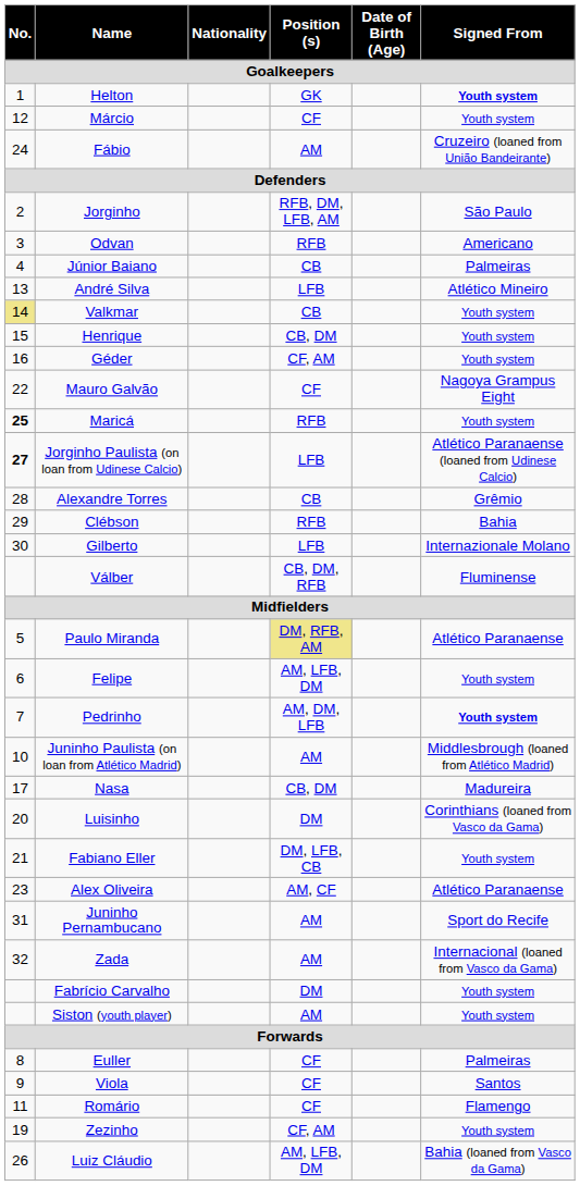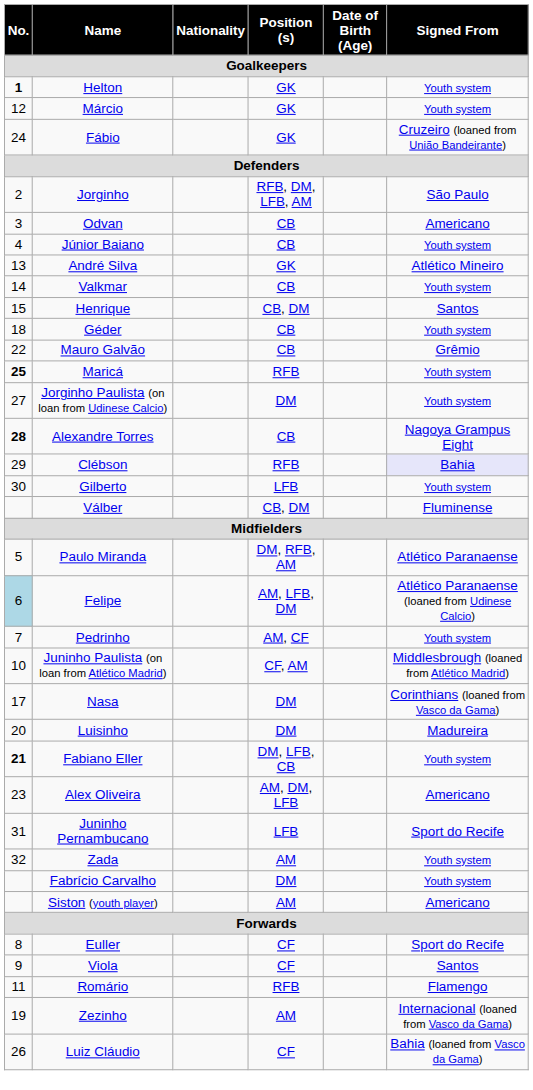 <table class="wikitable"  style="text-align:center; font-size:85%; width:85%;">
 <tr>
 <th style="background:black; color:white; text-align:center;">No.</th>
 <th style="background:black; color:white; text-align:center;">Name</th>
 <th style="background:black; color:white; text-align:center;">Nationality</th>
 <th style="background:black; color:white; text-align:center;">Position (s)</th>
 <th style="background:black; color:white; text-align:center;">Date of Birth (Age)</th>
 <th style="background:black; color:white; text-align:center;">Signed From</th>
 </tr>
 <tr>
 <th colspan="6"  style="background:#dcdcdc; text-align:center;">Goalkeepers</th>
 </tr>
 <tr>
-<td>1</td>
+<td><strong>1</strong></td>
 <td><a href='#'>Helton</a></td>
 <td></td>
 <td><a href='#'>GK</a></td>
 <td></td>
-<td><strong><small><a href='#'>Youth system</a></small></strong></td>
+<td><small><a href='#'>Youth system</a></small></td>
 </tr>
 <tr>
 <td>12</td>
 <td><a href='#'>Márcio</a></td>
 <td></td>
-<td><a href='#'>CF</a></td>
+<td><a href='#'>GK</a></td>
 <td></td>
 <td><small><a href='#'>Youth system</a></small></td>
 </tr>
 <tr>
 <td>24</td>
 <td><a href='#'>Fábio</a></td>
 <td></td>
-<td><a href='#'>AM</a></td>
+<td><a href='#'>GK</a></td>
 <td></td>
 <td> <a href='#'>Cruzeiro</a> <small>(loaned from <a href='#'>União Bandeirante</a>)</small></td>
 </tr>
 <tr>
 <th colspan="6"  style="background:#dcdcdc; text-align:center;">Defenders</th>
 </tr>
 <tr>
 <td>2</td>
 <td><a href='#'>Jorginho</a></td>
 <td></td>
 <td><a href='#'>RFB</a>, <a href='#'>DM</a>, <a href='#'>LFB</a>, <a href='#'>AM</a></td>
 <td></td>
 <td> <a href='#'>São Paulo</a></td>
 </tr>
 <tr>
 <td>3</td>
 <td><a href='#'>Odvan</a></td>
 <td></td>
-<td><a href='#'>RFB</a></td>
+<td><a href='#'>CB</a></td>
 <td></td>
 <td> <a href='#'>Americano</a></td>
 </tr>
 <tr>
 <td>4</td>
 <td><a href='#'>Júnior Baiano</a></td>
 <td></td>
 <td><a href='#'>CB</a></td>
 <td></td>
-<td> <a href='#'>Palmeiras</a></td>
+<td><small><a href='#'>Youth system</a></small></td>
 </tr>
 <tr>
 <td>13</td>
 <td><a href='#'>André Silva</a></td>
 <td></td>
-<td><a href='#'>LFB</a></td>
+<td><a href='#'>GK</a></td>
 <td></td>
 <td> <a href='#'>Atlético Mineiro</a></td>
 </tr>
 <tr>
-<td style="background: khaki;">14</td>
+<td>14</td>
 <td><a href='#'>Valkmar</a></td>
 <td></td>
 <td><a href='#'>CB</a></td>
 <td></td>
 <td><small><a href='#'>Youth system</a></small></td>
 </tr>
 <tr>
 <td>15</td>
 <td><a href='#'>Henrique</a></td>
 <td></td>
 <td><a href='#'>CB</a>, <a href='#'>DM</a></td>
 <td></td>
-<td><small><a href='#'>Youth system</a></small></td>
+<td> <a href='#'>Santos</a></td>
 </tr>
 <tr>
-<td>16</td>
+<td>18</td>
 <td><a href='#'>Géder</a></td>
 <td></td>
-<td><a href='#'>CF</a>, <a href='#'>AM</a></td>
+<td><a href='#'>CB</a></td>
 <td></td>
 <td><small><a href='#'>Youth system</a></small></td>
 </tr>
 <tr>
 <td>22</td>
 <td><a href='#'>Mauro Galvão</a></td>
 <td></td>
-<td><a href='#'>CF</a></td>
+<td><a href='#'>CB</a></td>
 <td></td>
-<td> <a href='#'>Nagoya Grampus Eight</a></td>
+<td> <a href='#'>Grêmio</a></td>
 </tr>
 <tr>
 <td><strong>25</strong></td>
 <td><a href='#'>Maricá</a></td>
 <td></td>
 <td><a href='#'>RFB</a></td>
 <td></td>
 <td><small><a href='#'>Youth system</a></small></td>
 </tr>
 <tr>
-<td><strong>27</strong></td>
+<td>27</td>
 <td><a href='#'>Jorginho Paulista</a> <small>(on loan from <a href='#'>Udinese Calcio</a>)</small></td>
 <td></td>
-<td><a href='#'>LFB</a></td>
+<td><a href='#'>DM</a></td>
 <td></td>
-<td> <a href='#'>Atlético Paranaense</a> <small>(loaned from <a href='#'>Udinese Calcio</a>)</small></td>
+<td><small><a href='#'>Youth system</a></small></td>
 </tr>
 <tr>
-<td>28</td>
+<td><strong>28</strong></td>
 <td><a href='#'>Alexandre Torres</a></td>
 <td></td>
 <td><a href='#'>CB</a></td>
 <td></td>
-<td> <a href='#'>Grêmio</a></td>
+<td> <a href='#'>Nagoya Grampus Eight</a></td>
 </tr>
 <tr>
 <td>29</td>
 <td><a href='#'>Clébson</a></td>
 <td></td>
 <td><a href='#'>RFB</a></td>
 <td></td>
-<td> <a href='#'>Bahia</a></td>
+<td style="background: lavender;"> <a href='#'>Bahia</a></td>
 </tr>
 <tr>
 <td>30</td>
 <td><a href='#'>Gilberto</a></td>
 <td></td>
 <td><a href='#'>LFB</a></td>
 <td></td>
-<td> <a href='#'>Internazionale Molano</a></td>
+<td><small><a href='#'>Youth system</a></small></td>
 </tr>
 <tr>
 <td></td>
 <td><a href='#'>Válber</a></td>
 <td></td>
-<td><a href='#'>CB</a>, <a href='#'>DM</a>, <a href='#'>RFB</a></td>
+<td><a href='#'>CB</a>, <a href='#'>DM</a></td>
 <td></td>
 <td> <a href='#'>Fluminense</a></td>
 </tr>
 <tr>
 <th colspan="7"  style="background:#dcdcdc; text-align:center;">Midfielders</th>
 </tr>
 <tr>
 <td>5</td>
 <td><a href='#'>Paulo Miranda</a></td>
 <td></td>
-<td style="background: khaki;"><a href='#'>DM</a>, <a href='#'>RFB</a>, <a href='#'>AM</a></td>
+<td><a href='#'>DM</a>, <a href='#'>RFB</a>, <a href='#'>AM</a></td>
 <td></td>
 <td> <a href='#'>Atlético Paranaense</a></td>
 </tr>
 <tr>
-<td>6</td>
+<td style="background: lightblue;">6</td>
 <td><a href='#'>Felipe</a></td>
 <td></td>
 <td><a href='#'>AM</a>, <a href='#'>LFB</a>, <a href='#'>DM</a></td>
 <td></td>
-<td><small><a href='#'>Youth system</a></small></td>
+<td> <a href='#'>Atlético Paranaense</a> <small>(loaned from <a href='#'>Udinese Calcio</a>)</small></td>
 </tr>
 <tr>
 <td>7</td>
 <td><a href='#'>Pedrinho</a></td>
 <td></td>
-<td><a href='#'>AM</a>, <a href='#'>DM</a>, <a href='#'>LFB</a></td>
+<td><a href='#'>AM</a>, <a href='#'>CF</a></td>
 <td></td>
-<td><strong><small><a href='#'>Youth system</a></small></strong></td>
+<td><small><a href='#'>Youth system</a></small></td>
 </tr>
 <tr>
 <td>10</td>
 <td><a href='#'>Juninho Paulista</a> <small>(on loan from <a href='#'>Atlético Madrid</a>)</small></td>
 <td></td>
-<td><a href='#'>AM</a></td>
+<td><a href='#'>CF</a>, <a href='#'>AM</a></td>
 <td></td>
 <td> <a href='#'>Middlesbrough</a>  <small>(loaned from <a href='#'>Atlético Madrid</a>)</small></td>
 </tr>
 <tr>
 <td>17</td>
 <td><a href='#'>Nasa</a></td>
 <td></td>
-<td><a href='#'>CB</a>, <a href='#'>DM</a></td>
+<td><a href='#'>DM</a></td>
 <td></td>
-<td> <a href='#'>Madureira</a></td>
+<td> <a href='#'>Corinthians</a> <small>(loaned from <a href='#'>Vasco da Gama</a>)</small></td>
 </tr>
 <tr>
 <td>20</td>
 <td><a href='#'>Luisinho</a></td>
 <td></td>
 <td><a href='#'>DM</a></td>
 <td></td>
-<td> <a href='#'>Corinthians</a> <small>(loaned from <a href='#'>Vasco da Gama</a>)</small></td>
+<td> <a href='#'>Madureira</a></td>
 </tr>
 <tr>
-<td>21</td>
+<td><strong>21</strong></td>
 <td><a href='#'>Fabiano Eller</a></td>
 <td></td>
 <td><a href='#'>DM</a>, <a href='#'>LFB</a>, <a href='#'>CB</a></td>
 <td></td>
 <td><small><a href='#'>Youth system</a></small></td>
 </tr>
 <tr>
 <td>23</td>
 <td><a href='#'>Alex Oliveira</a></td>
 <td></td>
-<td><a href='#'>AM</a>, <a href='#'>CF</a></td>
+<td><a href='#'>AM</a>, <a href='#'>DM</a>, <a href='#'>LFB</a></td>
 <td></td>
-<td> <a href='#'>Atlético Paranaense</a></td>
+<td> <a href='#'>Americano</a></td>
 </tr>
 <tr>
 <td>31</td>
 <td><a href='#'>Juninho Pernambucano</a></td>
 <td></td>
-<td><a href='#'>AM</a></td>
+<td><a href='#'>LFB</a></td>
 <td></td>
 <td> <a href='#'>Sport do Recife</a></td>
 </tr>
 <tr>
 <td>32</td>
 <td><a href='#'>Zada</a></td>
 <td></td>
 <td><a href='#'>AM</a></td>
 <td></td>
-<td> <a href='#'>Internacional</a> <small>(loaned from <a href='#'>Vasco da Gama</a>)</small></td>
+<td><small><a href='#'>Youth system</a></small></td>
 </tr>
 <tr>
 <td></td>
 <td><a href='#'>Fabrício Carvalho</a></td>
 <td></td>
 <td><a href='#'>DM</a></td>
 <td></td>
 <td><small><a href='#'>Youth system</a></small></td>
 </tr>
 <tr>
 <td></td>
 <td><a href='#'>Siston</a> <small>(<a href='#'>youth player</a>)</small></td>
 <td></td>
 <td><a href='#'>AM</a></td>
 <td></td>
-<td><small><a href='#'>Youth system</a></small></td>
+<td> <a href='#'>Americano</a></td>
 </tr>
 <tr>
 <th colspan="11"  style="background:#dcdcdc; text-align:center;">Forwards</th>
 </tr>
 <tr>
 <td>8</td>
 <td><a href='#'>Euller</a></td>
 <td></td>
 <td><a href='#'>CF</a></td>
 <td></td>
-<td> <a href='#'>Palmeiras</a></td>
+<td> <a href='#'>Sport do Recife</a></td>
 </tr>
 <tr>
 <td>9</td>
 <td><a href='#'>Viola</a></td>
 <td></td>
 <td><a href='#'>CF</a></td>
 <td></td>
 <td> <a href='#'>Santos</a></td>
 </tr>
 <tr>
 <td>11</td>
 <td><a href='#'>Romário</a></td>
 <td></td>
-<td><a href='#'>CF</a></td>
+<td><a href='#'>RFB</a></td>
 <td></td>
 <td> <a href='#'>Flamengo</a></td>
 </tr>
 <tr>
 <td>19</td>
 <td><a href='#'>Zezinho</a></td>
 <td></td>
-<td><a href='#'>CF</a>, <a href='#'>AM</a></td>
+<td><a href='#'>AM</a></td>
 <td></td>
-<td><small><a href='#'>Youth system</a></small></td>
+<td> <a href='#'>Internacional</a> <small>(loaned from <a href='#'>Vasco da Gama</a>)</small></td>
 </tr>
 <tr>
 <td>26</td>
 <td><a href='#'>Luiz Cláudio</a></td>
 <td></td>
-<td><a href='#'>AM</a>, <a href='#'>LFB</a>, <a href='#'>DM</a></td>
+<td><a href='#'>CF</a></td>
 <td></td>
 <td> <a href='#'>Bahia</a> <small>(loaned from <a href='#'>Vasco da Gama</a>)</small></td>
 </tr>
 </table>
